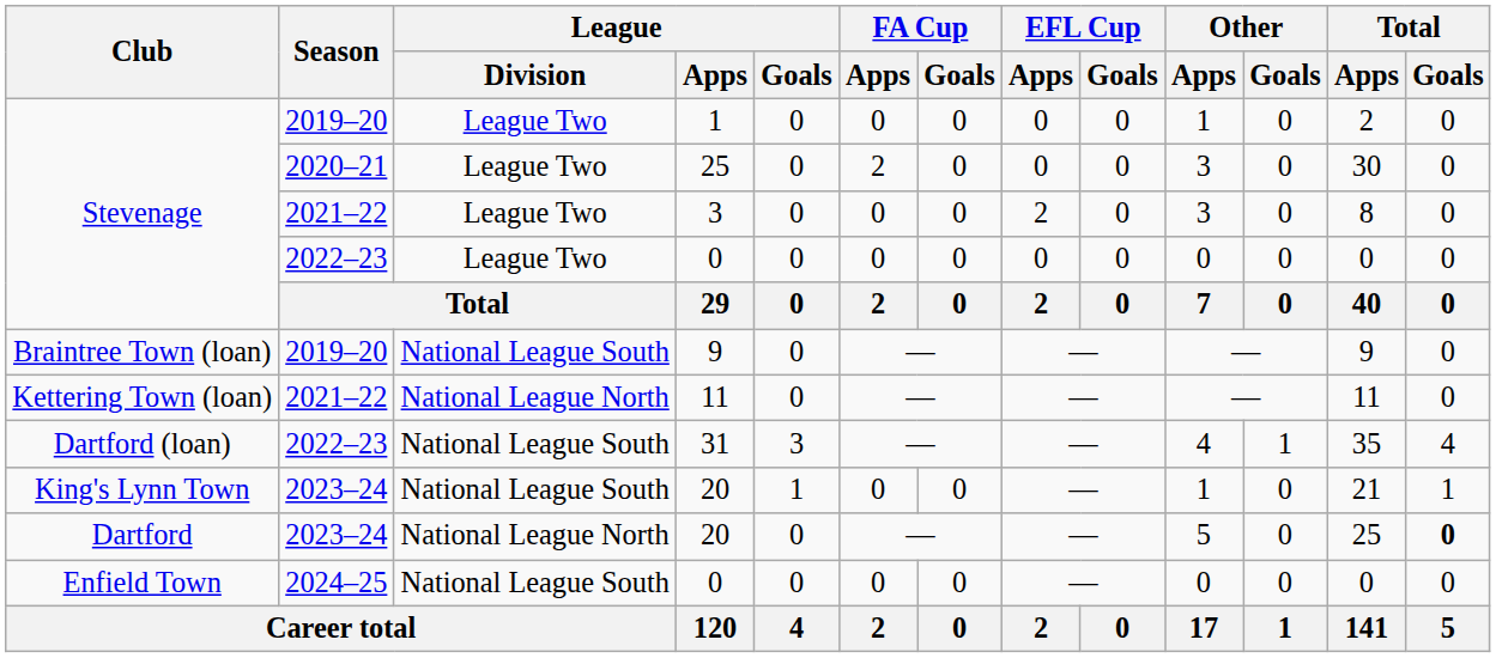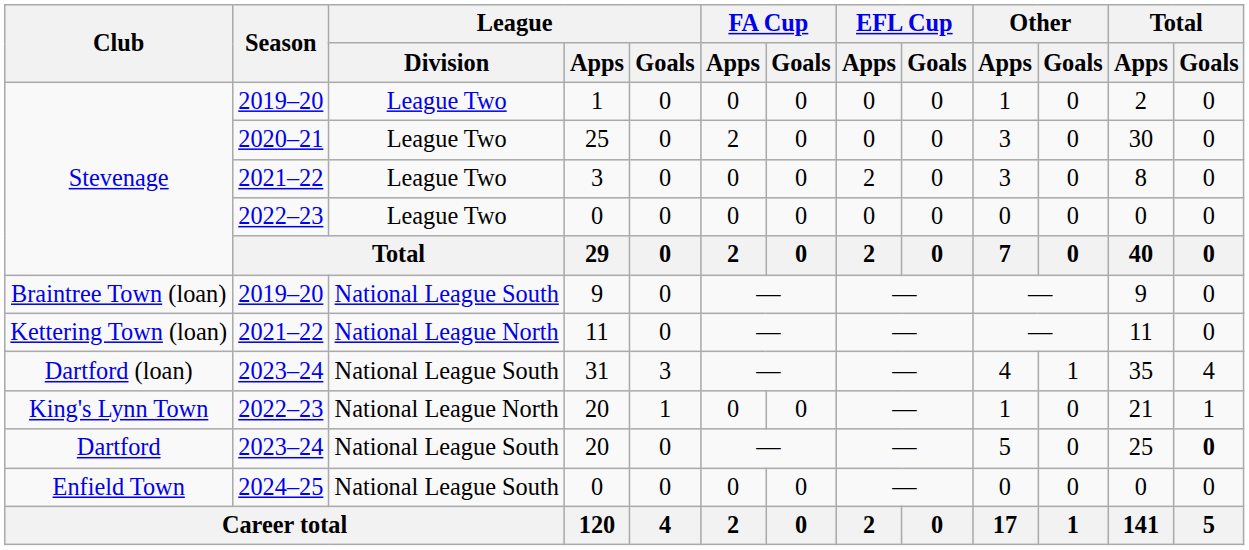 <table class="wikitable" style="text-align:center">
 <tr>
 <th rowspan="2">Club</th>
 <th rowspan="2">Season</th>
 <th colspan="3">League</th>
 <th colspan="2"><a href='#'>FA Cup</a></th>
 <th colspan="2"><a href='#'>EFL Cup</a></th>
 <th colspan="2">Other</th>
 <th colspan="2">Total</th>
 </tr>
 <tr>
 <th>Division</th>
 <th>Apps</th>
 <th>Goals</th>
 <th>Apps</th>
 <th>Goals</th>
 <th>Apps</th>
 <th>Goals</th>
 <th>Apps</th>
 <th>Goals</th>
 <th>Apps</th>
 <th>Goals</th>
 </tr>
 <tr>
 <td rowspan="5"><a href='#'>Stevenage</a></td>
 <td><a href='#'>2019–20</a></td>
 <td><a href='#'>League Two</a></td>
 <td>1</td>
 <td>0</td>
 <td>0</td>
 <td>0</td>
 <td>0</td>
 <td>0</td>
 <td>1</td>
 <td>0</td>
 <td>2</td>
 <td>0</td>
 </tr>
 <tr>
 <td><a href='#'>2020–21</a></td>
 <td>League Two</td>
 <td>25</td>
 <td>0</td>
 <td>2</td>
 <td>0</td>
 <td>0</td>
 <td>0</td>
 <td>3</td>
 <td>0</td>
 <td>30</td>
 <td>0</td>
 </tr>
 <tr>
 <td><a href='#'>2021–22</a></td>
 <td>League Two</td>
 <td>3</td>
 <td>0</td>
 <td>0</td>
 <td>0</td>
 <td>2</td>
 <td>0</td>
 <td>3</td>
 <td>0</td>
 <td>8</td>
 <td>0</td>
 </tr>
 <tr>
 <td><a href='#'>2022–23</a></td>
 <td>League Two</td>
 <td>0</td>
 <td>0</td>
 <td>0</td>
 <td>0</td>
 <td>0</td>
 <td>0</td>
 <td>0</td>
 <td>0</td>
 <td>0</td>
 <td>0</td>
 </tr>
 <tr>
 <th colspan="2">Total</th>
 <th>29</th>
 <th>0</th>
 <th>2</th>
 <th>0</th>
 <th>2</th>
 <th>0</th>
 <th>7</th>
 <th>0</th>
 <th>40</th>
 <th>0</th>
 </tr>
 <tr>
 <td rowspan="1"><a href='#'>Braintree Town</a> (loan)</td>
 <td><a href='#'>2019–20</a></td>
 <td><a href='#'>National League South</a></td>
 <td>9</td>
 <td>0</td>
 <td colspan="2">—</td>
 <td colspan="2">—</td>
 <td colspan="2">—</td>
 <td>9</td>
 <td>0</td>
 </tr>
 <tr>
 <td rowspan="1"><a href='#'>Kettering Town</a> (loan)</td>
 <td><a href='#'>2021–22</a></td>
 <td><a href='#'>National League North</a></td>
 <td>11</td>
 <td>0</td>
 <td colspan="2">—</td>
 <td colspan="2">—</td>
 <td colspan="2">—</td>
 <td>11</td>
 <td>0</td>
 </tr>
 <tr>
 <td rowspan="1"><a href='#'>Dartford</a> (loan)</td>
-<td><a href='#'>2022–23</a></td>
+<td><a href='#'>2023–24</a></td>
 <td>National League South</td>
 <td>31</td>
 <td>3</td>
 <td colspan="2">—</td>
 <td colspan="2">—</td>
 <td>4</td>
 <td>1</td>
 <td>35</td>
 <td>4</td>
 </tr>
 <tr>
 <td rowspan="1"><a href='#'>King's Lynn Town</a></td>
-<td><a href='#'>2023–24</a></td>
-<td>National League South</td>
+<td><a href='#'>2022–23</a></td>
+<td>National League North</td>
 <td>20</td>
 <td>1</td>
 <td>0</td>
 <td>0</td>
 <td colspan="2">—</td>
 <td>1</td>
 <td>0</td>
 <td>21</td>
 <td>1</td>
 </tr>
 <tr>
 <td rowspan="1"><a href='#'>Dartford</a></td>
 <td><a href='#'>2023–24</a></td>
-<td>National League North</td>
+<td>National League South</td>
 <td>20</td>
 <td>0</td>
 <td colspan="2">—</td>
 <td colspan="2">—</td>
 <td>5</td>
 <td>0</td>
 <td>25</td>
 <td><strong>0</strong></td>
 </tr>
 <tr>
 <td rowspan="1"><a href='#'>Enfield Town</a></td>
 <td><a href='#'>2024–25</a></td>
 <td>National League South</td>
 <td>0</td>
 <td>0</td>
 <td>0</td>
 <td>0</td>
 <td colspan="2">—</td>
 <td>0</td>
 <td>0</td>
 <td>0</td>
 <td>0</td>
 </tr>
 <tr>
 <th colspan=3>Career total</th>
 <th>120</th>
 <th>4</th>
 <th>2</th>
 <th>0</th>
 <th>2</th>
 <th>0</th>
 <th>17</th>
 <th>1</th>
 <th>141</th>
 <th>5</th>
 </tr>
 </table>
